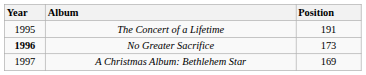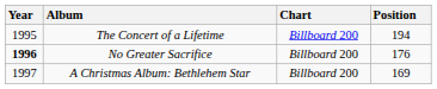 <table class="wikitable" style="width:550px;">
 <tr>
 <th style="text-align:left; vertical-align:top;">Year</th>
 <th style="text-align:left; vertical-align:top;">Album</th>
+<th style="text-align:left; vertical-align:top;">Chart</th>
 <th style="text-align:left; vertical-align:top;">Position</th>
 </tr>
 <tr style="text-align:center; vertical-align:top;">
 <td>1995</td>
 <td><em>The Concert of a Lifetime</em></td>
-<td>191</td>
+<td><a href='#'><em>Billboard</em> 200</a></td>
+<td>194</td>
 </tr>
 <tr style="text-align:center; vertical-align:top;">
 <td><strong>1996</strong></td>
 <td><em>No Greater Sacrifice</em></td>
-<td>173</td>
+<td><em>Billboard</em> 200</td>
+<td>176</td>
 </tr>
 <tr style="text-align:center; vertical-align:top;">
 <td>1997</td>
 <td><em>A Christmas Album: Bethlehem Star</em></td>
+<td><em>Billboard</em> 200</td>
 <td>169</td>
 </tr>
 </table>
